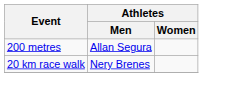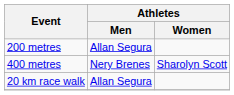 <table class=wikitable style="font-size:90%">
 <tr>
 <th rowspan=2>Event</th>
 <th colspan=2>Athletes</th>
 </tr>
 <tr>
 <th>Men</th>
 <th>Women</th>
 </tr>
 <tr>
 <td><a href='#'>200 metres</a></td>
 <td><a href='#'>Allan Segura</a></td>
 <td></td>
 </tr>
 <tr>
+<td><a href='#'>400 metres</a></td>
+<td><a href='#'>Nery Brenes</a></td>
+<td><a href='#'>Sharolyn Scott</a></td>
+</tr>
+<tr>
 <td><a href='#'>20 km race walk</a></td>
-<td><a href='#'>Nery Brenes</a></td>
+<td><a href='#'>Allan Segura</a></td>
 <td></td>
 </tr>
 <tr>
 </tr>
 </table>
